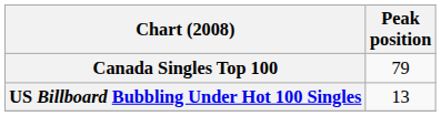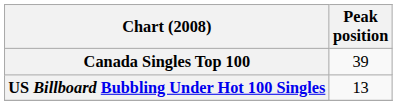 <table class="wikitable sortable plainrowheaders" style="text-align: center;">
 <tr>
 <th scope="col">Chart (2008)</th>
 <th scope="col">Peak<br>position</th>
 </tr>
 <tr>
 <th scope="row">Canada Singles Top 100</th>
-<td>79</td>
+<td>39</td>
 </tr>
 <tr>
 <th scope="row">US <em>Billboard</em> <a href='#'>Bubbling Under Hot 100 Singles</a></th>
 <td>13</td>
 </tr>
 <tr>
 </tr>
 </table>
